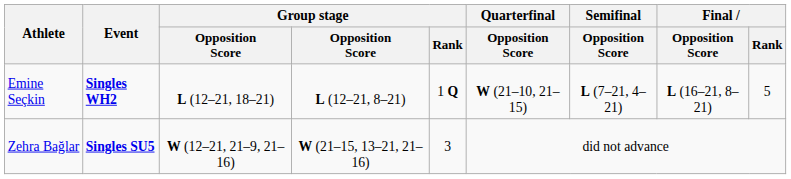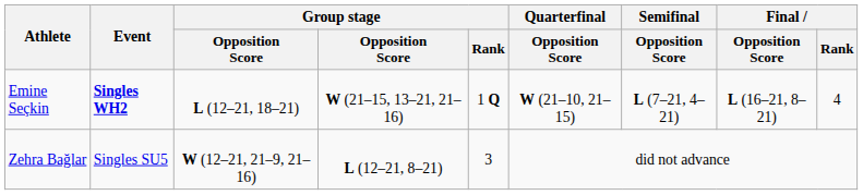 <table class="wikitable" style="font-size:95%; text-align:center">
 <tr>
 <th rowspan="2">Athlete</th>
 <th rowspan="2">Event</th>
 <th colspan="3">Group stage</th>
 <th>Quarterfinal</th>
 <th>Semifinal</th>
 <th colspan="2">Final / </th>
 </tr>
 <tr style="font-size:95%">
 <th>Opposition<br>Score</th>
 <th>Opposition<br>Score</th>
 <th>Rank</th>
 <th>Opposition<br>Score</th>
 <th>Opposition<br>Score</th>
 <th>Opposition<br>Score</th>
 <th>Rank</th>
 </tr>
 <tr>
 <td align="left"><a href='#'>Emine Seçkin</a></td>
 <td align="left"><strong><a href='#'>Singles WH2</a></strong></td>
 <td><br><strong>L</strong> (12–21, 18–21)</td>
-<td><br><strong>L</strong> (12–21, 8–21)</td>
+<td><br><strong>W</strong> (21–15, 13–21, 21–16)</td>
 <td>1 <strong>Q</strong></td>
 <td><br><strong>W</strong> (21–10, 21–15)</td>
 <td><br><strong>L</strong> (7–21, 4–21)</td>
 <td><br><strong>L</strong> (16–21, 8–21)</td>
-<td>5</td>
+<td>4</td>
 </tr>
 <tr>
 <td align="left"><a href='#'>Zehra Bağlar</a></td>
-<td align="left"><strong><a href='#'>Singles SU5</a></strong></td>
+<td align="left"><a href='#'>Singles SU5</a></td>
 <td><br><strong>W</strong> (12–21, 21–9, 21–16)</td>
-<td><br><strong>W</strong> (21–15, 13–21, 21–16)</td>
+<td><br><strong>L</strong> (12–21, 8–21)</td>
 <td>3</td>
 <td colspan="4">did not advance</td>
 </tr>
 </table>
